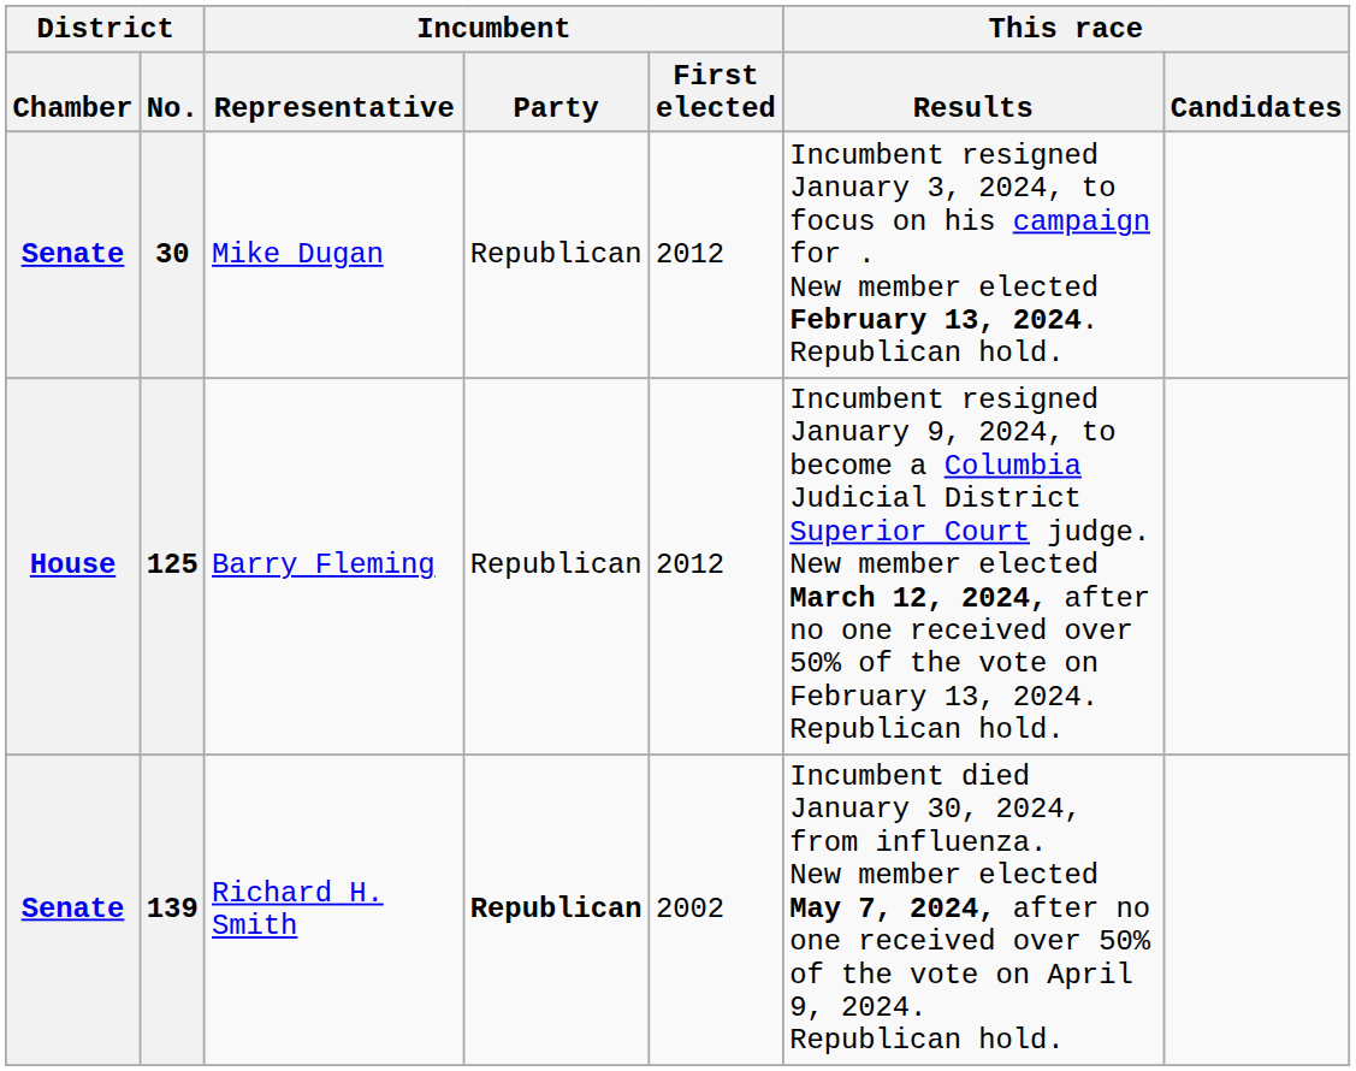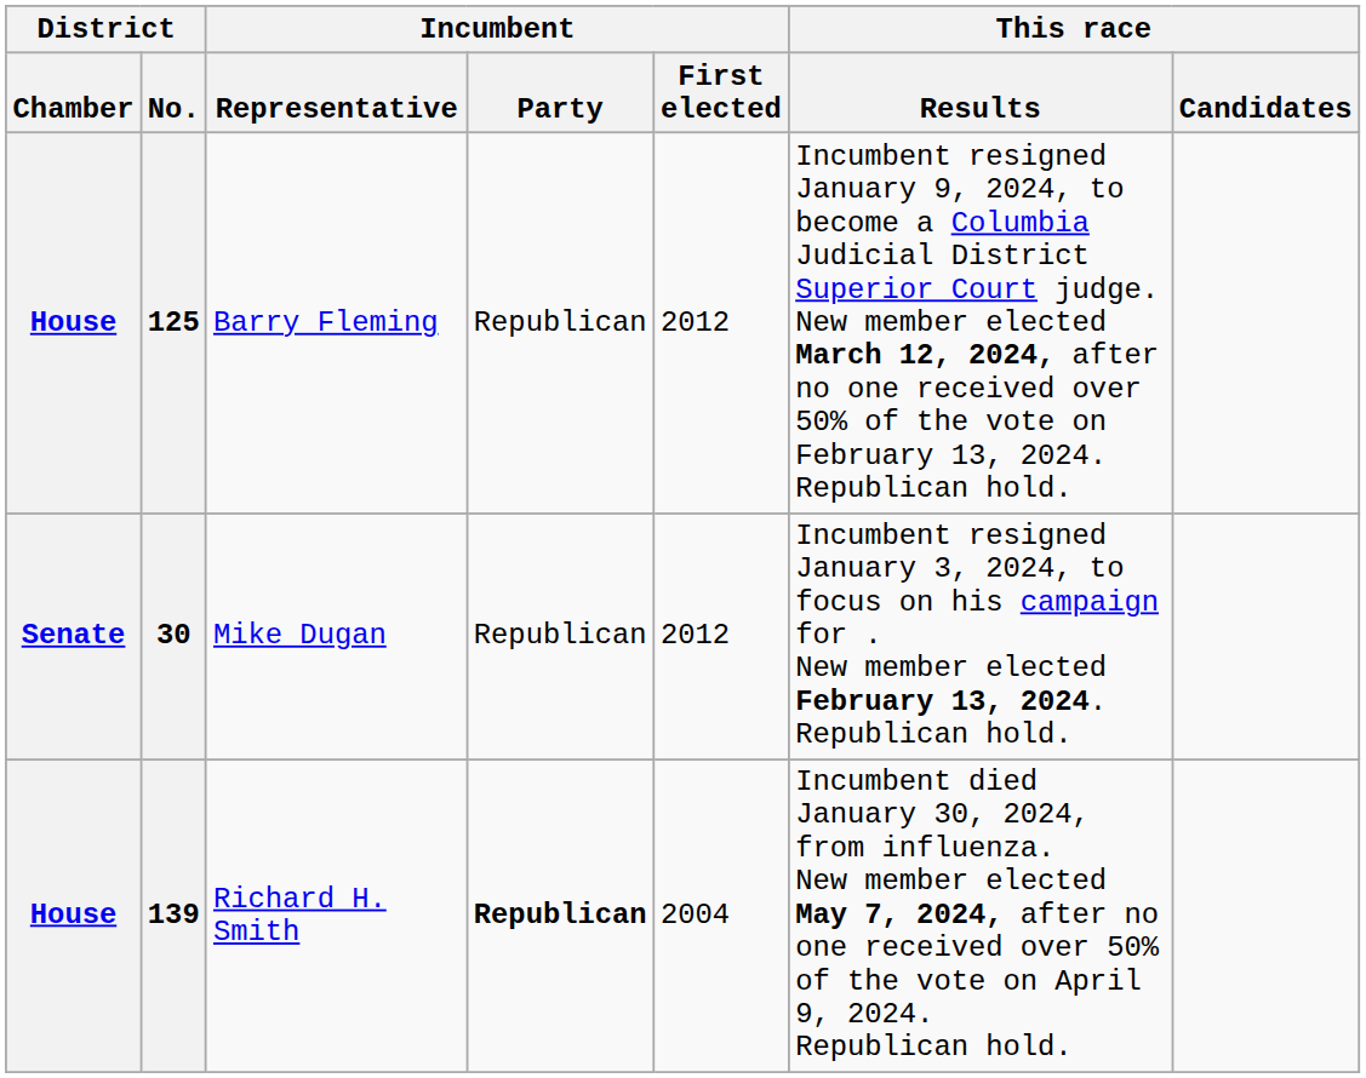 <table class="wikitable sortable">
 <tr valign=bottom>
 <th colspan="2">District</th>
 <th colspan="3">Incumbent</th>
 <th colspan="2">This race</th>
 </tr>
 <tr valign=bottom>
 <th>Chamber</th>
 <th>No.</th>
 <th>Representative</th>
 <th>Party</th>
 <th>First<br>elected</th>
 <th>Results</th>
 <th>Candidates</th>
 </tr>
 <tr>
+<th><a href='#'>House</a></th>
+<th>125</th>
+<td><a href='#'>Barry Fleming</a></td>
+<td>Republican</td>
+<td>2012</td>
+<td>Incumbent resigned January 9, 2024, to become a <a href='#'>Columbia</a> Judicial District <a href='#'>Superior Court</a> judge.<br>New member elected <strong>March 12, 2024,</strong> after no one received over 50% of the vote on February 13, 2024.<br>Republican hold.</td>
+<td nowrap></td>
+</tr>
+<tr>
 <th><a href='#'>Senate</a></th>
 <th>30</th>
 <td><a href='#'>Mike Dugan</a></td>
 <td>Republican</td>
 <td>2012</td>
 <td>Incumbent resigned January 3, 2024, to focus on his <a href='#'>campaign</a> for .<br>New member elected <strong>February 13, 2024</strong>.<br>Republican hold.</td>
 <td nowrap></td>
 </tr>
 <tr>
 <th><a href='#'>House</a></th>
-<th>125</th>
-<td><a href='#'>Barry Fleming</a></td>
-<td>Republican</td>
-<td>2012</td>
-<td>Incumbent resigned January 9, 2024, to become a <a href='#'>Columbia</a> Judicial District <a href='#'>Superior Court</a> judge.<br>New member elected <strong>March 12, 2024,</strong> after no one received over 50% of the vote on February 13, 2024.<br>Republican hold.</td>
-<td nowrap></td>
-</tr>
-<tr>
-<th><a href='#'>Senate</a></th>
 <th>139</th>
 <td><a href='#'>Richard H. Smith</a></td>
 <td><strong>Republican</strong></td>
-<td>2002</td>
+<td>2004</td>
 <td>Incumbent died January 30, 2024, from influenza.<br>New member elected <strong>May 7, 2024,</strong> after no one received over 50% of the vote on April 9, 2024.<br>Republican hold.</td>
 <td nowrap></td>
 </tr>
 </table>
